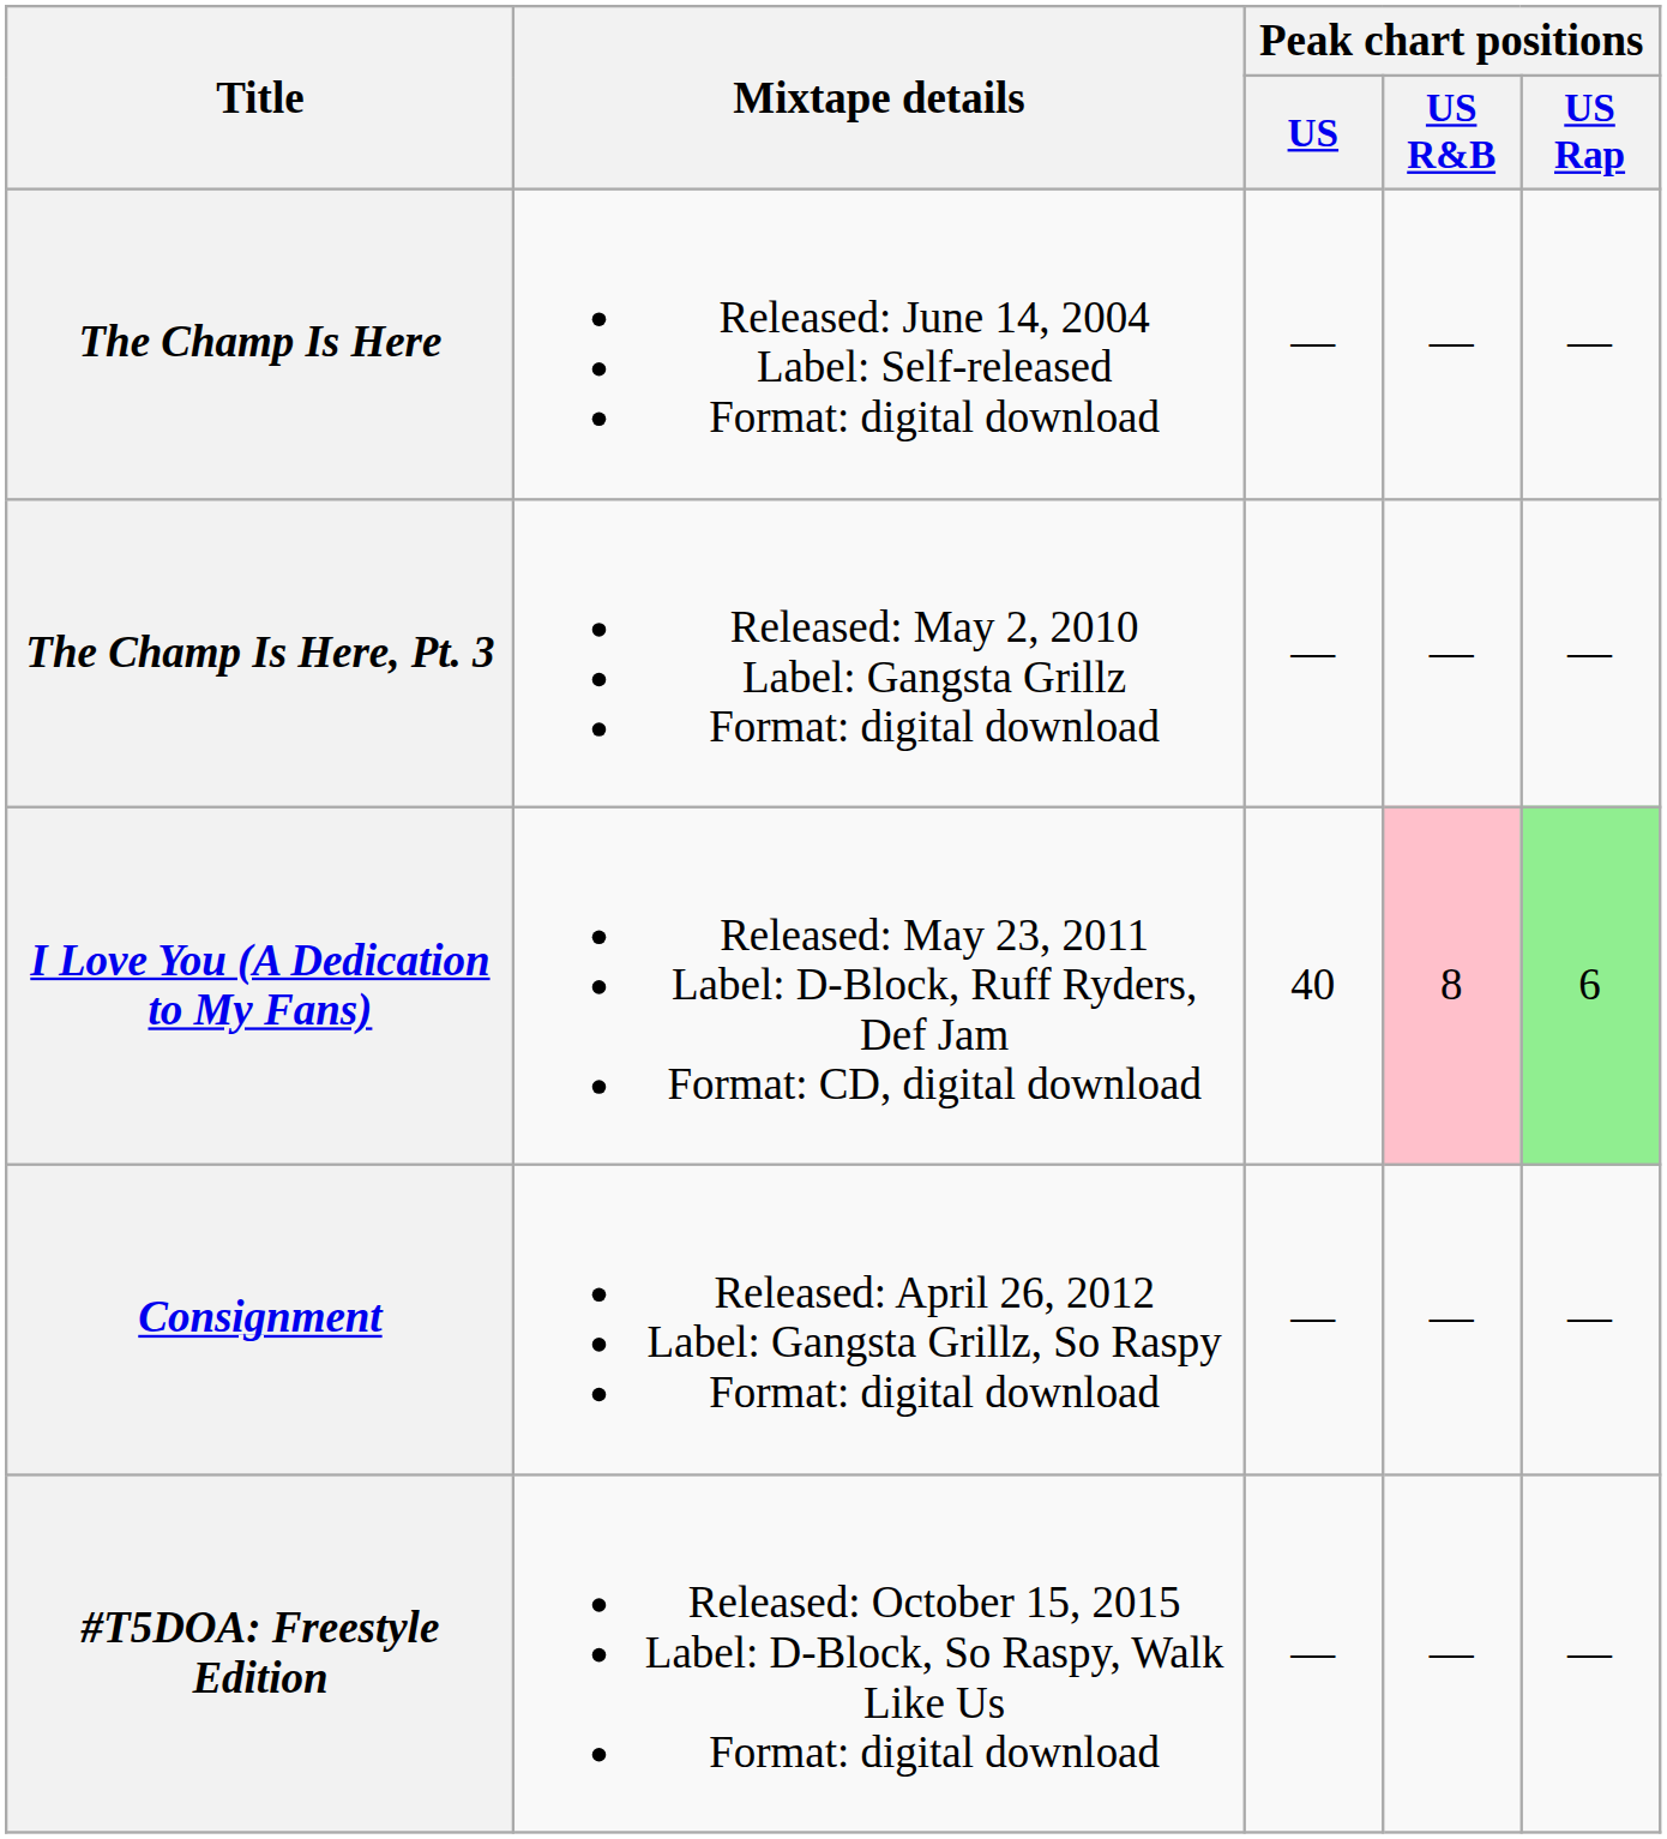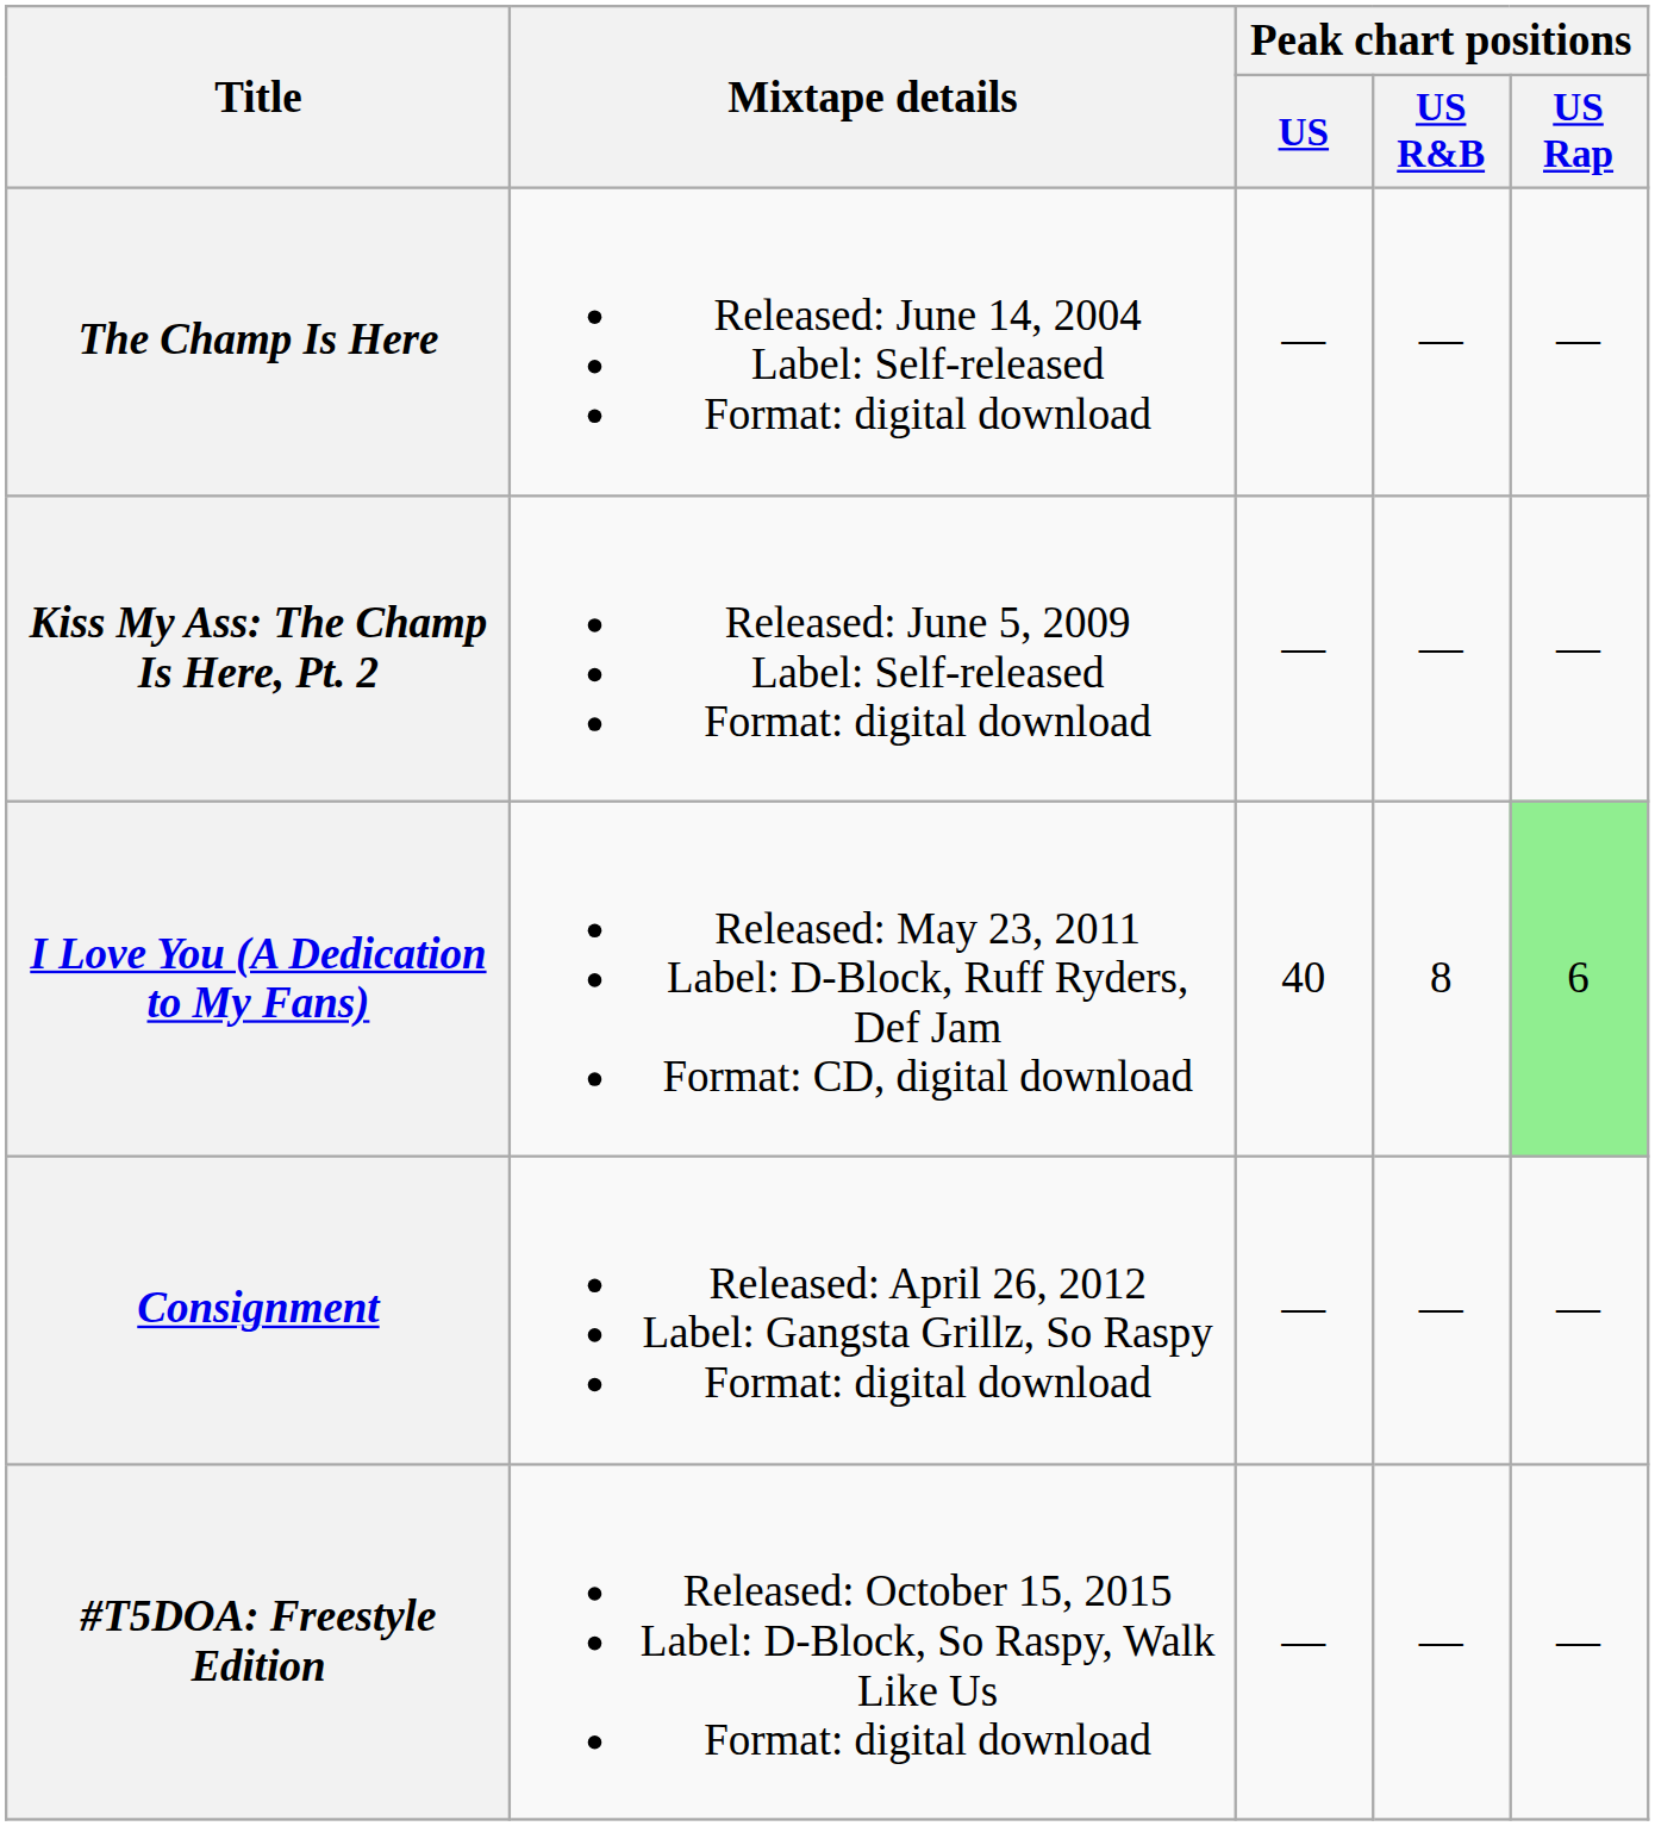 <table class="wikitable plainrowheaders" style="text-align:center;">
 <tr>
 <th scope="col" rowspan="2" style="width:11em;">Title</th>
 <th scope="col" rowspan="2" style="width:16em;">Mixtape details</th>
 <th scope="col" colspan="3">Peak chart positions</th>
 </tr>
 <tr>
 <th style="width:3em;font-size:90%;"><a href='#'>US</a><br></th>
 <th style="width:3em;font-size:90%;"><a href='#'>US<br>R&B</a><br></th>
 <th style="width:3em;font-size:90%;"><a href='#'>US<br>Rap</a><br></th>
 </tr>
 <tr>
 <th scope="row"><em>The Champ Is Here</em></th>
 <td><br><ul><li>Released: June 14, 2004</li><li>Label: Self-released</li><li>Format: digital download</li></ul></td>
 <td>—</td>
 <td>—</td>
 <td>—</td>
 </tr>
 <tr>
-<th scope="row"><em>The Champ Is Here, Pt. 3</em></th>
-<td><br><ul><li>Released: May 2, 2010</li><li>Label: Gangsta Grillz</li><li>Format: digital download</li></ul></td>
+<th scope="row"><em>Kiss My Ass: The Champ Is Here, Pt. 2</em></th>
+<td><br><ul><li>Released: June 5, 2009</li><li>Label: Self-released</li><li>Format: digital download</li></ul></td>
 <td>—</td>
 <td>—</td>
 <td>—</td>
 </tr>
 <tr>
 <th scope="row"><em><a href='#'>I Love You (A Dedication to My Fans)</a></em></th>
 <td><br><ul><li>Released: May 23, 2011</li><li>Label: D-Block, Ruff Ryders, Def Jam</li><li>Format: CD, digital download</li></ul></td>
 <td>40</td>
-<td style="background: pink;">8</td>
+<td>8</td>
 <td style="background: lightgreen;">6</td>
 </tr>
 <tr>
 <th scope="row"><em><a href='#'>Consignment</a></em></th>
 <td><br><ul><li>Released: April 26, 2012</li><li>Label: Gangsta Grillz, So Raspy</li><li>Format: digital download</li></ul></td>
 <td>—</td>
 <td>—</td>
 <td>—</td>
 </tr>
 <tr>
 <th scope="row"><em>#T5DOA: Freestyle Edition</em></th>
 <td><br><ul><li>Released: October 15, 2015</li><li>Label: D-Block, So Raspy, Walk Like Us</li><li>Format: digital download</li></ul></td>
 <td>—</td>
 <td>—</td>
 <td>—</td>
 </tr>
 </table>
